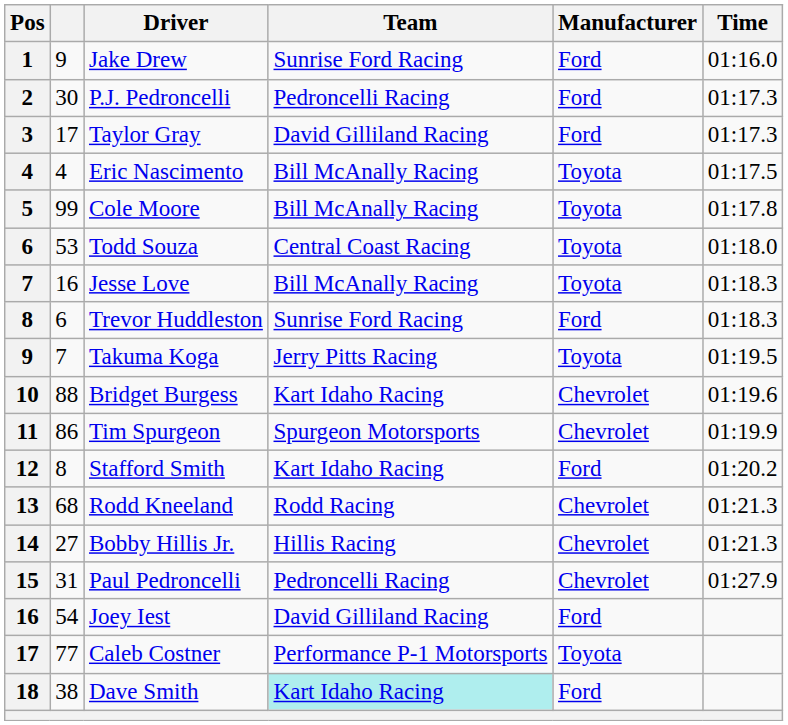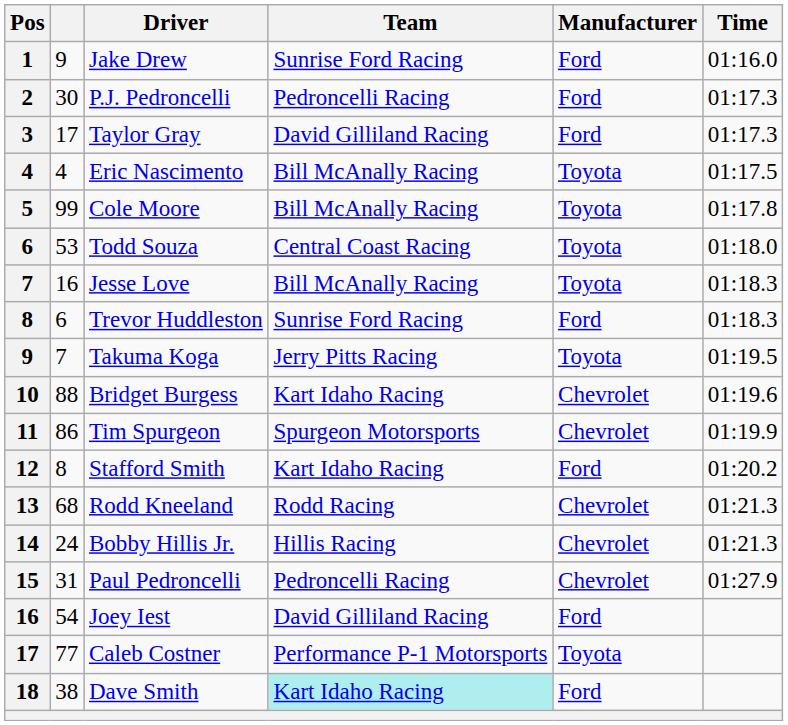 <table class="wikitable" style="font-size:98%">
 <tr>
 <th>Pos</th>
 <th></th>
 <th>Driver</th>
 <th>Team</th>
 <th>Manufacturer</th>
 <th>Time</th>
 </tr>
 <tr>
 <th>1</th>
 <td>9</td>
 <td><a href='#'>Jake Drew</a></td>
 <td><a href='#'>Sunrise Ford Racing</a></td>
 <td><a href='#'>Ford</a></td>
 <td>01:16.0</td>
 </tr>
 <tr>
 <th>2</th>
 <td>30</td>
 <td><a href='#'>P.J. Pedroncelli</a></td>
 <td><a href='#'>Pedroncelli Racing</a></td>
 <td><a href='#'>Ford</a></td>
 <td>01:17.3</td>
 </tr>
 <tr>
 <th>3</th>
 <td>17</td>
 <td><a href='#'>Taylor Gray</a></td>
 <td><a href='#'>David Gilliland Racing</a></td>
 <td><a href='#'>Ford</a></td>
 <td>01:17.3</td>
 </tr>
 <tr>
 <th>4</th>
 <td>4</td>
 <td><a href='#'>Eric Nascimento</a></td>
 <td><a href='#'>Bill McAnally Racing</a></td>
 <td><a href='#'>Toyota</a></td>
 <td>01:17.5</td>
 </tr>
 <tr>
 <th>5</th>
 <td>99</td>
 <td><a href='#'>Cole Moore</a></td>
 <td><a href='#'>Bill McAnally Racing</a></td>
 <td><a href='#'>Toyota</a></td>
 <td>01:17.8</td>
 </tr>
 <tr>
 <th>6</th>
 <td>53</td>
 <td><a href='#'>Todd Souza</a></td>
 <td><a href='#'>Central Coast Racing</a></td>
 <td><a href='#'>Toyota</a></td>
 <td>01:18.0</td>
 </tr>
 <tr>
 <th>7</th>
 <td>16</td>
 <td><a href='#'>Jesse Love</a></td>
 <td><a href='#'>Bill McAnally Racing</a></td>
 <td><a href='#'>Toyota</a></td>
 <td>01:18.3</td>
 </tr>
 <tr>
 <th>8</th>
 <td>6</td>
 <td><a href='#'>Trevor Huddleston</a></td>
 <td><a href='#'>Sunrise Ford Racing</a></td>
 <td><a href='#'>Ford</a></td>
 <td>01:18.3</td>
 </tr>
 <tr>
 <th>9</th>
 <td>7</td>
 <td><a href='#'>Takuma Koga</a></td>
 <td><a href='#'>Jerry Pitts Racing</a></td>
 <td><a href='#'>Toyota</a></td>
 <td>01:19.5</td>
 </tr>
 <tr>
 <th>10</th>
 <td>88</td>
 <td><a href='#'>Bridget Burgess</a></td>
 <td><a href='#'>Kart Idaho Racing</a></td>
 <td><a href='#'>Chevrolet</a></td>
 <td>01:19.6</td>
 </tr>
 <tr>
 <th>11</th>
 <td>86</td>
 <td><a href='#'>Tim Spurgeon</a></td>
 <td><a href='#'>Spurgeon Motorsports</a></td>
 <td><a href='#'>Chevrolet</a></td>
 <td>01:19.9</td>
 </tr>
 <tr>
 <th>12</th>
 <td>8</td>
 <td><a href='#'>Stafford Smith</a></td>
 <td><a href='#'>Kart Idaho Racing</a></td>
 <td><a href='#'>Ford</a></td>
 <td>01:20.2</td>
 </tr>
 <tr>
 <th>13</th>
 <td>68</td>
 <td><a href='#'>Rodd Kneeland</a></td>
 <td><a href='#'>Rodd Racing</a></td>
 <td><a href='#'>Chevrolet</a></td>
 <td>01:21.3</td>
 </tr>
 <tr>
 <th>14</th>
-<td>27</td>
+<td>24</td>
 <td><a href='#'>Bobby Hillis Jr.</a></td>
 <td><a href='#'>Hillis Racing</a></td>
 <td><a href='#'>Chevrolet</a></td>
 <td>01:21.3</td>
 </tr>
 <tr>
 <th>15</th>
 <td>31</td>
 <td><a href='#'>Paul Pedroncelli</a></td>
 <td><a href='#'>Pedroncelli Racing</a></td>
 <td><a href='#'>Chevrolet</a></td>
 <td>01:27.9</td>
 </tr>
 <tr>
 <th>16</th>
 <td>54</td>
 <td><a href='#'>Joey Iest</a></td>
 <td><a href='#'>David Gilliland Racing</a></td>
 <td><a href='#'>Ford</a></td>
 <td></td>
 </tr>
 <tr>
 <th>17</th>
 <td>77</td>
 <td><a href='#'>Caleb Costner</a></td>
 <td><a href='#'>Performance P-1 Motorsports</a></td>
 <td><a href='#'>Toyota</a></td>
 <td></td>
 </tr>
 <tr>
 <th>18</th>
 <td>38</td>
 <td><a href='#'>Dave Smith</a></td>
 <td style="background: paleturquoise;"><a href='#'>Kart Idaho Racing</a></td>
 <td><a href='#'>Ford</a></td>
 <td></td>
 </tr>
 <tr>
 <th colspan="6"></th>
 </tr>
 </table>
